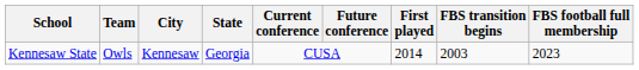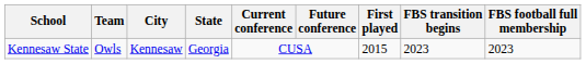 <table class="wikitable sortable">
 <tr>
 <th>School</th>
 <th>Team</th>
 <th>City</th>
 <th>State</th>
 <th>Current<br>conference</th>
 <th>Future<br>conference</th>
 <th>First<br>played</th>
 <th>FBS transition<br> begins</th>
 <th>FBS football full<br> membership</th>
 </tr>
 <tr>
 <td><a href='#'>Kennesaw State</a></td>
 <td><a href='#'>Owls</a></td>
 <td><a href='#'>Kennesaw</a></td>
 <td><a href='#'>Georgia</a></td>
 <td colspan=2 align=center><a href='#'>CUSA</a></td>
-<td>2014</td>
-<td>2003</td>
+<td>2015</td>
+<td>2023</td>
 <td>2023</td>
 </tr>
 </table>
